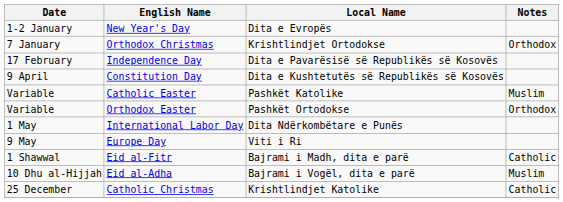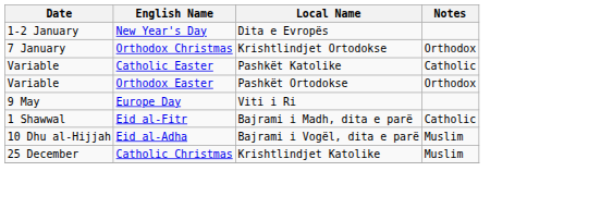 <table class="wikitable">
 <tr>
 <th>Date</th>
 <th>English Name</th>
 <th>Local Name</th>
 <th>Notes</th>
 </tr>
 <tr>
 <td>1-2 January</td>
 <td><a href='#'>New Year's Day</a></td>
 <td>Dita e Evropës</td>
 <td></td>
 </tr>
 <tr>
 <td>7 January</td>
 <td><a href='#'>Orthodox Christmas</a></td>
 <td>Krishtlindjet Ortodokse</td>
 <td>Orthodox</td>
 </tr>
 <tr>
-<td>17 February</td>
-<td><a href='#'>Independence Day</a></td>
-<td>Dita e Pavarësisë së Republikës së Kosovës</td>
-<td></td>
-</tr>
-<tr>
-<td>9 April</td>
-<td><a href='#'>Constitution Day</a></td>
-<td>Dita e Kushtetutës së Republikës së Kosovës</td>
-<td></td>
-</tr>
-<tr>
 <td>Variable</td>
 <td><a href='#'>Catholic Easter</a></td>
 <td>Pashkët Katolike</td>
-<td>Muslim</td>
+<td>Catholic</td>
 </tr>
 <tr>
 <td>Variable</td>
 <td><a href='#'>Orthodox Easter</a></td>
 <td>Pashkët Ortodokse</td>
 <td>Orthodox</td>
-</tr>
-<tr>
-<td>1 May</td>
-<td><a href='#'>International Labor Day</a></td>
-<td>Dita Ndërkombëtare e Punës</td>
-<td></td>
 </tr>
 <tr>
 <td>9 May</td>
 <td><a href='#'>Europe Day</a></td>
 <td>Viti i Ri</td>
 <td></td>
 </tr>
 <tr>
 <td>1 Shawwal</td>
 <td><a href='#'>Eid al-Fitr</a></td>
 <td>Bajrami i Madh, dita e parë</td>
 <td>Catholic</td>
 </tr>
 <tr>
 <td>10 Dhu al-Hijjah</td>
 <td><a href='#'>Eid al-Adha</a></td>
 <td>Bajrami i Vogël, dita e parë</td>
 <td>Muslim</td>
 </tr>
 <tr>
 <td>25 December</td>
 <td><a href='#'>Catholic Christmas</a></td>
 <td>Krishtlindjet Katolike</td>
-<td>Catholic</td>
+<td>Muslim</td>
 </tr>
 <tr>
 </tr>
 </table>
